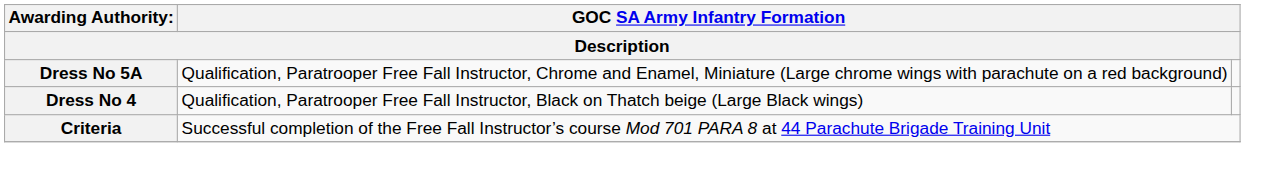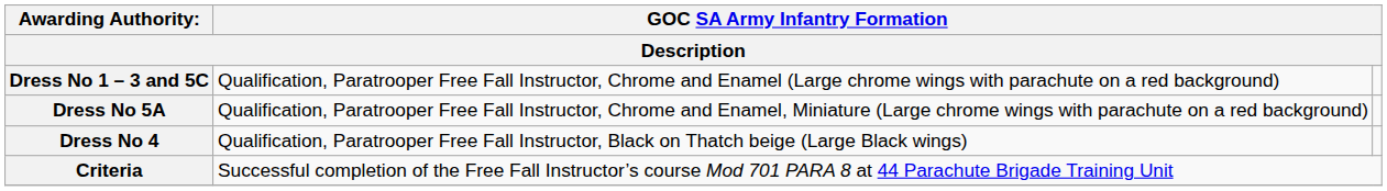 <table class=wikitable style="text-align: left;">
 <tr>
 <th><strong>Awarding Authority</strong>:</th>
 <th colspan="2">GOC <a href='#'>SA Army Infantry Formation</a></th>
 </tr>
 <tr>
 <th colspan="3">Description</th>
+</tr>
+<tr>
+<th>Dress No 1 – 3 and 5C</th>
+<td>Qualification, Paratrooper Free Fall Instructor, Chrome and Enamel (Large chrome wings with parachute on a red background)</td>
+<td></td>
 </tr>
 <tr>
 <th>Dress No 5A</th>
 <td>Qualification, Paratrooper Free Fall Instructor, Chrome and Enamel, Miniature (Large chrome wings with parachute on a red background)</td>
 <td></td>
 </tr>
 <tr>
 <th>Dress No 4</th>
 <td>Qualification, Paratrooper Free Fall Instructor, Black on Thatch beige (Large Black wings)</td>
 <td></td>
 </tr>
 <tr>
 <th>Criteria</th>
 <td colspan="2">Successful completion of the Free Fall Instructor’s course <em>Mod 701 PARA 8</em> at <a href='#'>44 Parachute Brigade Training Unit</a></td>
 </tr>
 <tr>
 </tr>
 </table>
